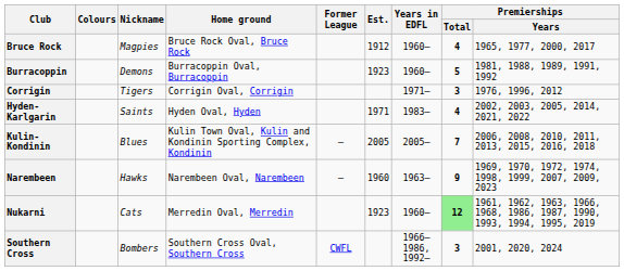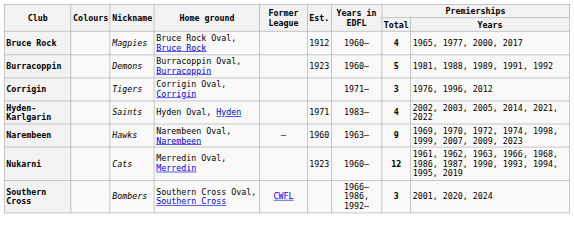 <table class="wikitable sortable" style="text-align:center; width:100%">
 <tr>
 <th rowspan="2">Club</th>
 <th rowspan="2">Colours</th>
 <th rowspan="2">Nickname</th>
 <th rowspan="2">Home ground</th>
 <th rowspan="2">Former League</th>
 <th rowspan="2">Est.</th>
 <th rowspan="2">Years in EDFL</th>
 <th colspan="2">Premierships</th>
 </tr>
 <tr>
 <th>Total</th>
 <th>Years</th>
 </tr>
 <tr>
 <th style="text-align:left">Bruce Rock</th>
 <td></td>
 <td align="left"><em>Magpies</em></td>
 <td align="left">Bruce Rock Oval, <a href='#'>Bruce Rock</a></td>
 <td></td>
 <td>1912</td>
 <td>1960–</td>
 <td><strong>4</strong></td>
 <td align="left">1965, 1977, 2000, 2017</td>
 </tr>
 <tr>
 <th style="text-align:left">Burracoppin</th>
 <td></td>
 <td align="left"><em>Demons</em></td>
 <td align="left">Burracoppin Oval, <a href='#'>Burracoppin</a></td>
 <td></td>
 <td>1923</td>
 <td>1960–</td>
 <td><strong>5</strong></td>
 <td align="left">1981, 1988, 1989, 1991, 1992</td>
 </tr>
 <tr>
 <th style="text-align:left">Corrigin</th>
 <td></td>
 <td align="left"><em>Tigers</em></td>
 <td align="left">Corrigin Oval, <a href='#'>Corrigin</a></td>
 <td></td>
 <td></td>
 <td>1971–</td>
 <td><strong>3</strong></td>
 <td align="left">1976, 1996, 2012</td>
 </tr>
 <tr>
 <th style="text-align:left">Hyden-Karlgarin</th>
 <td></td>
 <td align="left"><em>Saints</em></td>
 <td align="left">Hyden Oval, <a href='#'>Hyden</a></td>
 <td></td>
 <td>1971</td>
 <td>1983–</td>
 <td><strong>4</strong></td>
 <td align="left">2002, 2003, 2005, 2014, 2021, 2022</td>
 </tr>
 <tr>
-<th style="text-align:left">Kulin-Kondinin</th>
-<td></td>
-<td align="left"><em>Blues</em></td>
-<td align="left">Kulin Town Oval, <a href='#'>Kulin</a> and Kondinin Sporting Complex, <a href='#'>Kondinin</a></td>
-<td>–</td>
-<td>2005</td>
-<td>2005–</td>
-<td><strong>7</strong></td>
-<td align="left">2006, 2008, 2010, 2011, 2013, 2015, 2016, 2018</td>
-</tr>
-<tr>
 <th style="text-align:left">Narembeen</th>
 <td></td>
 <td align="left"><em>Hawks</em></td>
 <td align="left">Narembeen Oval, <a href='#'>Narembeen</a></td>
 <td>–</td>
 <td>1960</td>
 <td>1963–</td>
 <td><strong>9</strong></td>
 <td align="left">1969, 1970, 1972, 1974, 1998, 1999, 2007, 2009, 2023</td>
 </tr>
 <tr>
 <th style="text-align:left">Nukarni</th>
 <td></td>
 <td align="left"><em>Cats</em></td>
 <td align="left">Merredin Oval, <a href='#'>Merredin</a></td>
 <td></td>
 <td>1923</td>
 <td>1960–</td>
-<td style="background: lightgreen;"><strong>12</strong></td>
+<td><strong>12</strong></td>
 <td align="left">1961, 1962, 1963, 1966, 1968, 1986, 1987, 1990, 1993, 1994, 1995, 2019</td>
 </tr>
 <tr>
 <th style="text-align:left">Southern Cross</th>
 <td></td>
 <td align="left"><em>Bombers</em></td>
 <td align="left">Southern Cross Oval, <a href='#'>Southern Cross</a></td>
 <td><a href='#'>CWFL</a></td>
 <td></td>
 <td>1966–1986, 1992–</td>
 <td><strong>3</strong></td>
 <td align="left">2001, 2020, 2024</td>
 </tr>
 </table>
